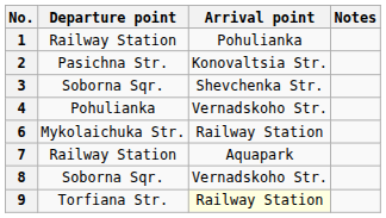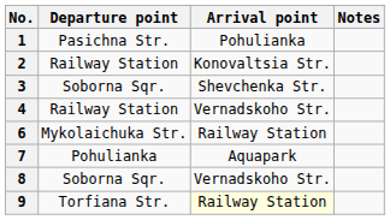 <table class="wikitable standard" style="text-align:center">
 <tr>
 <th>No.</th>
 <th>Departure point</th>
 <th>Arrival point</th>
 <th>Notes</th>
 </tr>
 <tr>
 <th>1</th>
-<td>Railway Station</td>
+<td>Pasichna Str.</td>
 <td>Pohulianka</td>
 <td></td>
 </tr>
 <tr>
 <th>2</th>
-<td>Pasichna Str.</td>
+<td>Railway Station</td>
 <td>Konovaltsia Str.</td>
 <td></td>
 </tr>
 <tr>
 <th>3</th>
 <td>Soborna Sqr.</td>
 <td>Shevchenka Str.</td>
 <td></td>
 </tr>
 <tr>
 <th>4</th>
-<td>Pohulianka</td>
+<td>Railway Station</td>
 <td>Vernadskoho Str.</td>
 <td></td>
 </tr>
 <tr>
 <th>6</th>
 <td>Mykolaichuka Str.</td>
 <td>Railway Station</td>
 <td></td>
 </tr>
 <tr>
 <th>7</th>
-<td>Railway Station</td>
+<td>Pohulianka</td>
 <td>Aquapark</td>
 <td></td>
 </tr>
 <tr>
 <th>8</th>
 <td>Soborna Sqr.</td>
 <td>Vernadskoho Str.</td>
 <td></td>
 </tr>
 <tr>
 <th>9</th>
 <td>Torfiana Str.</td>
 <td style="background: lightyellow;">Railway Station</td>
 </tr>
 </table>
